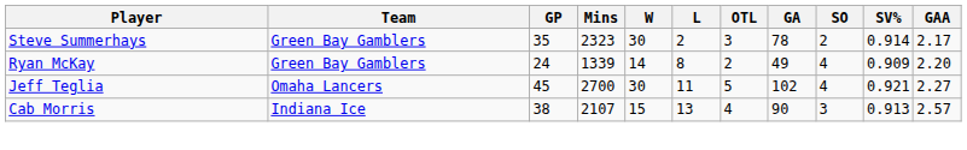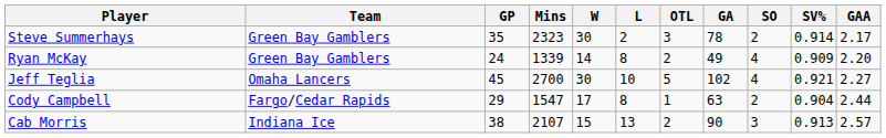 <table class="wikitable">
 <tr>
 <th bgcolor="#DDDDFF" width="27.5%">Player</th>
 <th bgcolor="#DDDDFF" width="27.5%">Team</th>
 <th bgcolor="#DDDDFF" width="5%">GP</th>
 <th bgcolor="#DDDDFF" width="5%">Mins</th>
 <th bgcolor="#DDDDFF" width="5%">W</th>
 <th bgcolor="#DDDDFF" width="5%">L</th>
 <th bgcolor="#DDDDFF" width="5%">OTL</th>
 <th bgcolor="#DDDDFF" width="5%">GA</th>
 <th bgcolor="#DDDDFF" width="5%">SO</th>
 <th bgcolor="#DDDDFF" width="5%">SV%</th>
 <th bgcolor="#DDDDFF" width="5%">GAA</th>
 </tr>
 <tr>
 <td><a href='#'>Steve Summerhays</a></td>
 <td><a href='#'>Green Bay Gamblers</a></td>
 <td>35</td>
 <td>2323</td>
 <td>30</td>
 <td>2</td>
 <td>3</td>
 <td>78</td>
 <td>2</td>
 <td>0.914</td>
 <td>2.17</td>
 </tr>
 <tr>
 <td><a href='#'>Ryan McKay</a></td>
 <td><a href='#'>Green Bay Gamblers</a></td>
 <td>24</td>
 <td>1339</td>
 <td>14</td>
 <td>8</td>
 <td>2</td>
 <td>49</td>
 <td>4</td>
 <td>0.909</td>
 <td>2.20</td>
 </tr>
 <tr>
 <td><a href='#'>Jeff Teglia</a></td>
 <td><a href='#'>Omaha Lancers</a></td>
 <td>45</td>
 <td>2700</td>
 <td>30</td>
-<td>11</td>
+<td>10</td>
 <td>5</td>
 <td>102</td>
 <td>4</td>
 <td>0.921</td>
 <td>2.27</td>
+</tr>
+<tr>
+<td><a href='#'>Cody Campbell</a></td>
+<td><a href='#'>Fargo</a>/<a href='#'>Cedar Rapids</a></td>
+<td>29</td>
+<td>1547</td>
+<td>17</td>
+<td>8</td>
+<td>1</td>
+<td>63</td>
+<td>2</td>
+<td>0.904</td>
+<td>2.44</td>
 </tr>
 <tr>
 <td><a href='#'>Cab Morris</a></td>
 <td><a href='#'>Indiana Ice</a></td>
 <td>38</td>
 <td>2107</td>
 <td>15</td>
 <td>13</td>
-<td>4</td>
+<td>2</td>
 <td>90</td>
 <td>3</td>
 <td>0.913</td>
 <td>2.57</td>
 </tr>
 </table>
